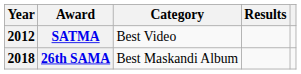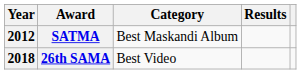 <table class="wikitable">
 <tr>
 <th>Year</th>
 <th>Award</th>
 <th>Category</th>
 <th>Results</th>
 <th></th>
 </tr>
 <tr>
 <th>2012</th>
 <th><a href='#'>SATMA</a></th>
-<td>Best Video</td>
+<td>Best Maskandi Album</td>
 <td></td>
 <td></td>
 </tr>
 <tr>
 <th>2018</th>
 <th><a href='#'>26th SAMA</a></th>
-<td>Best Maskandi Album</td>
+<td>Best Video</td>
 <td></td>
 <td></td>
 </tr>
 </table>
